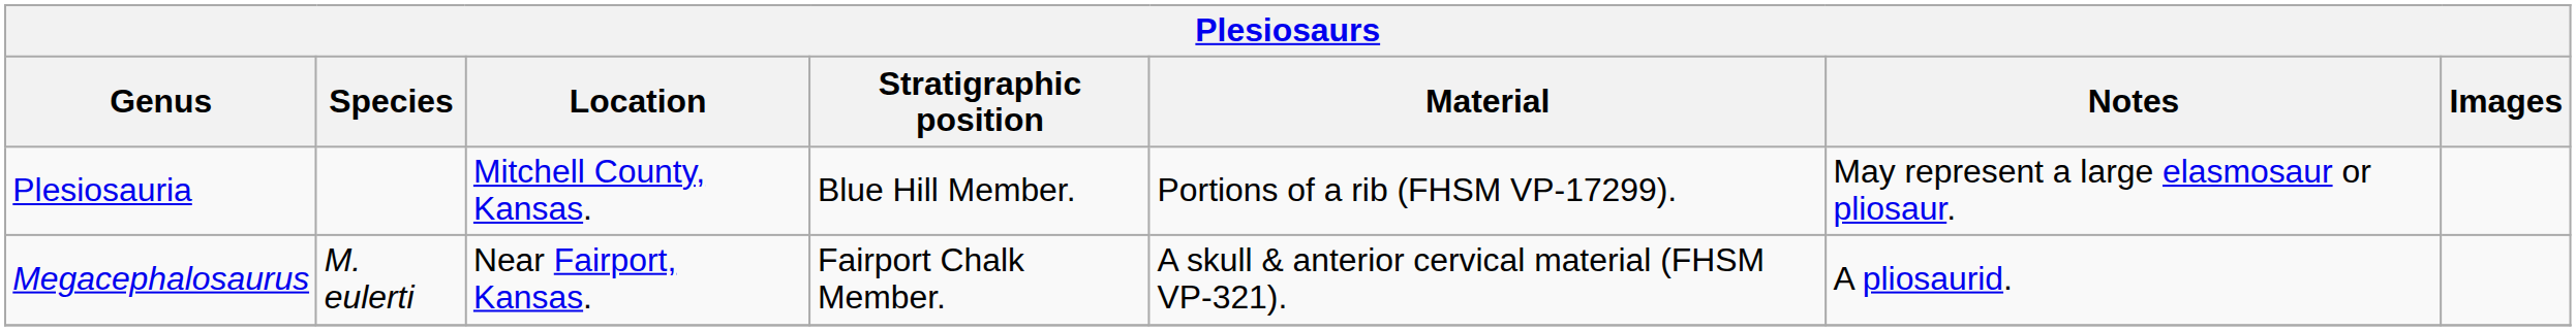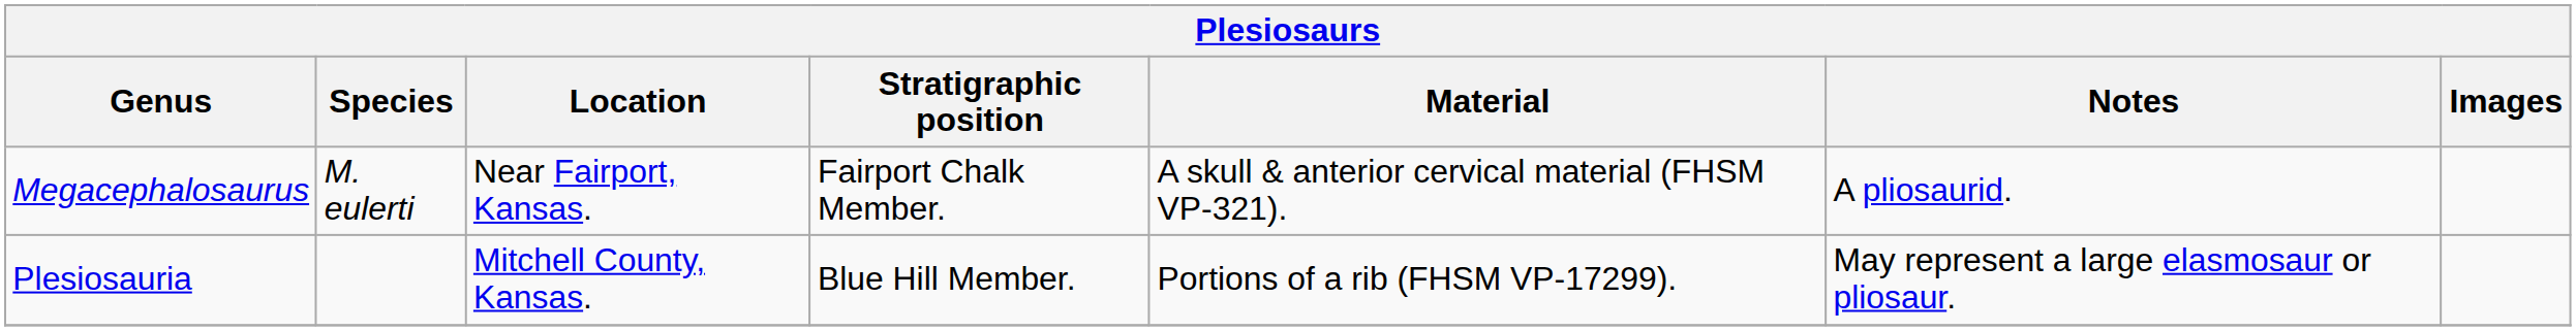 <table class="wikitable" align="center">
 <tr>
 <th colspan="7" align="center"><strong><a href='#'>Plesiosaurs</a></strong></th>
 </tr>
 <tr>
 <th>Genus</th>
 <th>Species</th>
 <th>Location</th>
 <th><strong>Stratigraphic position</strong></th>
 <th><strong>Material</strong></th>
 <th>Notes</th>
 <th>Images</th>
 </tr>
 <tr>
+<td><em><a href='#'>Megacephalosaurus</a></em></td>
+<td><em>M. eulerti</em></td>
+<td>Near <a href='#'>Fairport, Kansas</a>.</td>
+<td>Fairport Chalk Member.</td>
+<td>A skull & anterior cervical material (FHSM VP-321).</td>
+<td>A <a href='#'>pliosaurid</a>.</td>
+<td></td>
+</tr>
+<tr>
 <td><a href='#'>Plesiosauria</a></td>
 <td></td>
 <td><a href='#'>Mitchell County, Kansas</a>.</td>
 <td>Blue Hill Member.</td>
 <td>Portions of a rib (FHSM VP-17299).</td>
 <td>May represent a large <a href='#'>elasmosaur</a> or <a href='#'>pliosaur</a>.</td>
 <td></td>
 </tr>
 <tr>
-<td><em><a href='#'>Megacephalosaurus</a></em></td>
-<td><em>M. eulerti</em></td>
-<td>Near <a href='#'>Fairport, Kansas</a>.</td>
-<td>Fairport Chalk Member.</td>
-<td>A skull & anterior cervical material (FHSM VP-321).</td>
-<td>A <a href='#'>pliosaurid</a>.</td>
-<td></td>
-</tr>
-<tr>
 </tr>
 </table>
